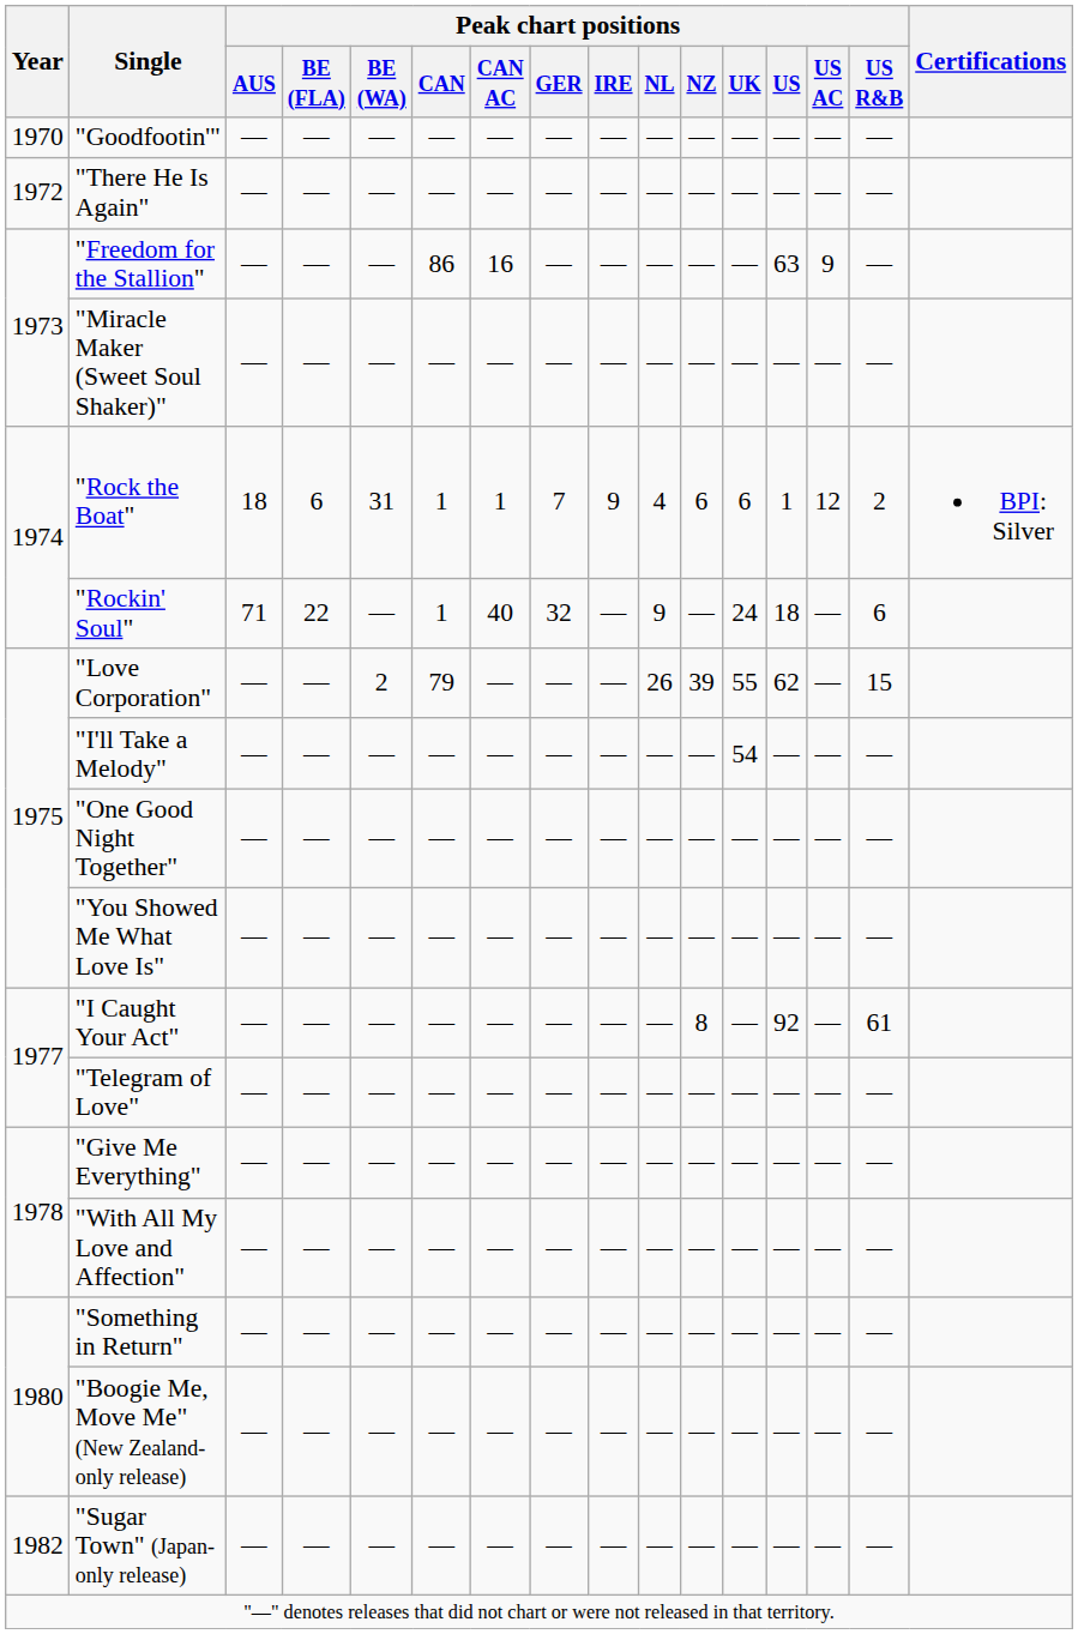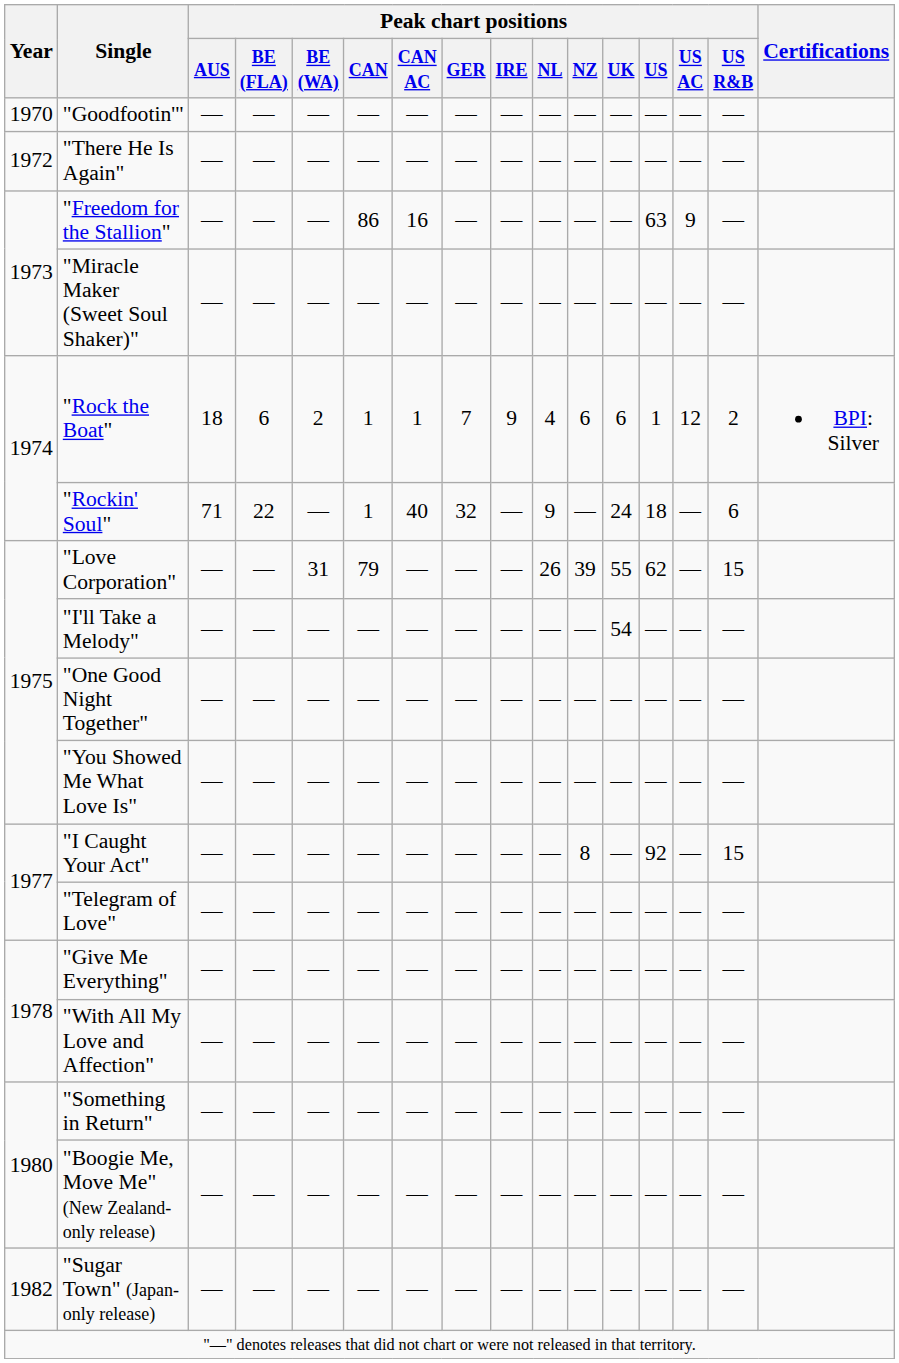 <table class="wikitable" style="text-align:center">
 <tr>
 <th rowspan="2">Year</th>
 <th rowspan="2">Single</th>
 <th colspan="13">Peak chart positions</th>
 <th rowspan="2"><a href='#'>Certifications</a></th>
 </tr>
 <tr>
 <th width="35"><small><a href='#'>AUS</a></small><br></th>
 <th width="35"><small><a href='#'>BE (FLA)</a></small><br></th>
 <th width="35"><small><a href='#'>BE (WA)</a></small><br></th>
 <th width="35"><small><a href='#'>CAN</a></small></th>
 <th width="35"><small><a href='#'>CAN AC</a></small></th>
 <th width="35"><small><a href='#'>GER</a></small><br></th>
 <th width="35"><small><a href='#'>IRE</a></small><br></th>
 <th width="35"><small><a href='#'>NL</a></small><br></th>
 <th width="35"><small><a href='#'>NZ</a></small><br></th>
 <th width="35"><small><a href='#'>UK</a></small><br></th>
 <th width="35"><small><a href='#'>US</a></small><br></th>
 <th width="35"><small><a href='#'>US AC</a></small><br></th>
 <th width="35"><small><a href='#'>US R&B</a></small><br></th>
 </tr>
 <tr>
 <td>1970</td>
 <td align="left">"Goodfootin'"</td>
 <td>—</td>
 <td>—</td>
 <td>—</td>
 <td>—</td>
 <td>—</td>
 <td>—</td>
 <td>—</td>
 <td>—</td>
 <td>—</td>
 <td>—</td>
 <td>—</td>
 <td>—</td>
 <td>—</td>
 <td></td>
 </tr>
 <tr>
 <td>1972</td>
 <td align="left">"There He Is Again"</td>
 <td>—</td>
 <td>—</td>
 <td>—</td>
 <td>—</td>
 <td>—</td>
 <td>—</td>
 <td>—</td>
 <td>—</td>
 <td>—</td>
 <td>—</td>
 <td>—</td>
 <td>—</td>
 <td>—</td>
 <td></td>
 </tr>
 <tr>
 <td rowspan="2">1973</td>
 <td align="left">"<a href='#'>Freedom for the Stallion</a>"</td>
 <td>—</td>
 <td>—</td>
 <td>—</td>
 <td>86</td>
 <td>16</td>
 <td>—</td>
 <td>—</td>
 <td>—</td>
 <td>—</td>
 <td>—</td>
 <td>63</td>
 <td>9</td>
 <td>—</td>
 <td></td>
 </tr>
 <tr>
 <td align="left">"Miracle Maker (Sweet Soul Shaker)"</td>
 <td>—</td>
 <td>—</td>
 <td>—</td>
 <td>—</td>
 <td>—</td>
 <td>—</td>
 <td>—</td>
 <td>—</td>
 <td>—</td>
 <td>—</td>
 <td>—</td>
 <td>—</td>
 <td>—</td>
 <td></td>
 </tr>
 <tr>
 <td rowspan="2">1974</td>
 <td align="left">"<a href='#'>Rock the Boat</a>"</td>
 <td>18</td>
 <td>6</td>
-<td>31</td>
+<td>2</td>
 <td>1</td>
 <td>1</td>
 <td>7</td>
 <td>9</td>
 <td>4</td>
 <td>6</td>
 <td>6</td>
 <td>1</td>
 <td>12</td>
 <td>2</td>
 <td><br><ul><li><a href='#'>BPI</a>: Silver</li></ul></td>
 </tr>
 <tr>
 <td align="left">"<a href='#'>Rockin' Soul</a>"</td>
 <td>71</td>
 <td>22</td>
 <td>—</td>
 <td>1</td>
 <td>40</td>
 <td>32</td>
 <td>—</td>
 <td>9</td>
 <td>—</td>
 <td>24</td>
 <td>18</td>
 <td>—</td>
 <td>6</td>
 <td></td>
 </tr>
 <tr>
 <td rowspan="4">1975</td>
 <td align="left">"Love Corporation"</td>
 <td>—</td>
 <td>—</td>
-<td>2</td>
+<td>31</td>
 <td>79</td>
 <td>—</td>
 <td>—</td>
 <td>—</td>
 <td>26</td>
 <td>39</td>
 <td>55</td>
 <td>62</td>
 <td>—</td>
 <td>15</td>
 <td></td>
 </tr>
 <tr>
 <td align="left">"I'll Take a Melody"</td>
 <td>—</td>
 <td>—</td>
 <td>—</td>
 <td>—</td>
 <td>—</td>
 <td>—</td>
 <td>—</td>
 <td>—</td>
 <td>—</td>
 <td>54</td>
 <td>—</td>
 <td>—</td>
 <td>—</td>
 <td></td>
 </tr>
 <tr>
 <td align="left">"One Good Night Together"</td>
 <td>—</td>
 <td>—</td>
 <td>—</td>
 <td>—</td>
 <td>—</td>
 <td>—</td>
 <td>—</td>
 <td>—</td>
 <td>—</td>
 <td>—</td>
 <td>—</td>
 <td>—</td>
 <td>—</td>
 <td></td>
 </tr>
 <tr>
 <td align="left">"You Showed Me What Love Is"</td>
 <td>—</td>
 <td>—</td>
 <td>—</td>
 <td>—</td>
 <td>—</td>
 <td>—</td>
 <td>—</td>
 <td>—</td>
 <td>—</td>
 <td>—</td>
 <td>—</td>
 <td>—</td>
 <td>—</td>
 <td></td>
 </tr>
 <tr>
 <td rowspan="2">1977</td>
 <td align="left">"I Caught Your Act"</td>
 <td>—</td>
 <td>—</td>
 <td>—</td>
 <td>—</td>
 <td>—</td>
 <td>—</td>
 <td>—</td>
 <td>—</td>
 <td>8</td>
 <td>—</td>
 <td>92</td>
 <td>—</td>
-<td>61</td>
+<td>15</td>
 <td></td>
 </tr>
 <tr>
 <td align="left">"Telegram of Love"</td>
 <td>—</td>
 <td>—</td>
 <td>—</td>
 <td>—</td>
 <td>—</td>
 <td>—</td>
 <td>—</td>
 <td>—</td>
 <td>—</td>
 <td>—</td>
 <td>—</td>
 <td>—</td>
 <td>—</td>
 <td></td>
 </tr>
 <tr>
 <td rowspan="2">1978</td>
 <td align="left">"Give Me Everything"</td>
 <td>—</td>
 <td>—</td>
 <td>—</td>
 <td>—</td>
 <td>—</td>
 <td>—</td>
 <td>—</td>
 <td>—</td>
 <td>—</td>
 <td>—</td>
 <td>—</td>
 <td>—</td>
 <td>—</td>
 <td></td>
 </tr>
 <tr>
 <td align="left">"With All My Love and Affection"</td>
 <td>—</td>
 <td>—</td>
 <td>—</td>
 <td>—</td>
 <td>—</td>
 <td>—</td>
 <td>—</td>
 <td>—</td>
 <td>—</td>
 <td>—</td>
 <td>—</td>
 <td>—</td>
 <td>—</td>
 <td></td>
 </tr>
 <tr>
 <td rowspan="2">1980</td>
 <td align="left">"Something in Return"</td>
 <td>—</td>
 <td>—</td>
 <td>—</td>
 <td>—</td>
 <td>—</td>
 <td>—</td>
 <td>—</td>
 <td>—</td>
 <td>—</td>
 <td>—</td>
 <td>—</td>
 <td>—</td>
 <td>—</td>
 <td></td>
 </tr>
 <tr>
 <td align="left">"Boogie Me, Move Me" <small>(New Zealand-only release)</small></td>
 <td>—</td>
 <td>—</td>
 <td>—</td>
 <td>—</td>
 <td>—</td>
 <td>—</td>
 <td>—</td>
 <td>—</td>
 <td>—</td>
 <td>—</td>
 <td>—</td>
 <td>—</td>
 <td>—</td>
 <td></td>
 </tr>
 <tr>
 <td>1982</td>
 <td align="left">"Sugar Town" <small>(Japan-only release)</small></td>
 <td>—</td>
 <td>—</td>
 <td>—</td>
 <td>—</td>
 <td>—</td>
 <td>—</td>
 <td>—</td>
 <td>—</td>
 <td>—</td>
 <td>—</td>
 <td>—</td>
 <td>—</td>
 <td>—</td>
 <td></td>
 </tr>
 <tr>
 <td colspan="16" style="font-size:9pt">"—" denotes releases that did not chart or were not released in that territory.</td>
 </tr>
 </table>
